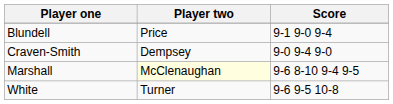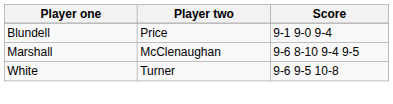 <table class="wikitable">
 <tr>
 <th width=170>Player one</th>
 <th width=170>Player two</th>
 <th width=150>Score</th>
 </tr>
 <tr>
 </tr>
 <tr>
 <td> Blundell</td>
 <td> Price</td>
 <td>9-1 9-0 9-4</td>
 </tr>
 <tr>
-<td> Craven-Smith</td>
-<td> Dempsey</td>
-<td>9-0 9-4 9-0</td>
-</tr>
-<tr>
 <td> Marshall</td>
-<td style="background: lightyellow;"> McClenaughan</td>
+<td> McClenaughan</td>
 <td>9-6 8-10 9-4 9-5</td>
 </tr>
 <tr>
 <td> White</td>
 <td> Turner</td>
 <td>9-6 9-5 10-8</td>
 </tr>
 </table>
